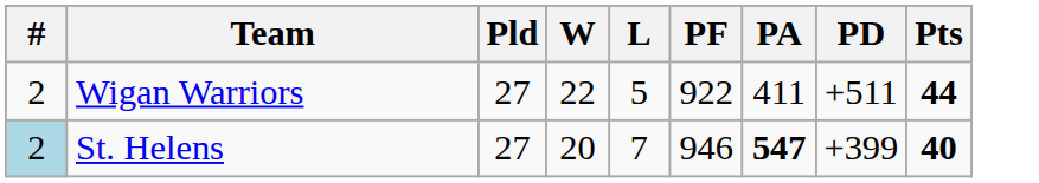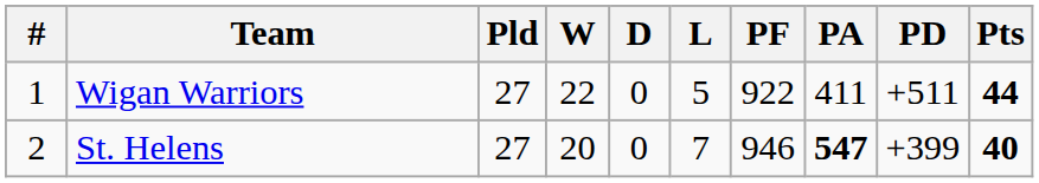 <table class="wikitable" style="text-align:center;">
 <tr>
 <th style="width:20px;" abbr="Position">#</th>
 <th style="width:175px;">Team</th>
 <th style="width:20px;" abbr="Played">Pld</th>
 <th style="width:20px;" abbr="Won">W</th>
+<th style="width:20px;" abbr="Drawn">D</th>
 <th style="width:20px;" abbr="Lost">L</th>
 <th style="width:25px;" abbr="Points for">PF</th>
 <th style="width:25px;" abbr="Points against">PA</th>
 <th style="width:25px;" abbr="Points difference">PD</th>
 <th style="width:20px;" abbr="Points">Pts</th>
 </tr>
 <tr>
-<td>2</td>
+<td>1</td>
 <td style="text-align:left;"> <a href='#'>Wigan Warriors</a></td>
 <td>27</td>
 <td>22</td>
+<td>0</td>
 <td>5</td>
 <td>922</td>
 <td>411</td>
 <td>+511</td>
 <td><strong>44</strong></td>
 </tr>
 <tr>
-<td style="background: lightblue;">2</td>
+<td>2</td>
 <td style="text-align:left;"> <a href='#'>St. Helens</a></td>
 <td>27</td>
 <td>20</td>
+<td>0</td>
 <td>7</td>
 <td>946</td>
 <td><strong>547</strong></td>
 <td>+399</td>
 <td><strong>40</strong></td>
 </tr>
 </table>
